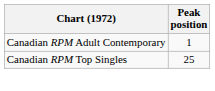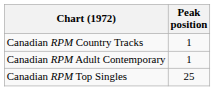 <table class="wikitable">
 <tr>
 <th align="left">Chart (1972)</th>
 <th align="center">Peak<br>position</th>
+</tr>
+<tr>
+<td align="left">Canadian <em>RPM</em> Country Tracks</td>
+<td align="center">1</td>
 </tr>
 <tr>
 <td align="left">Canadian <em>RPM</em> Adult Contemporary</td>
 <td align="center">1</td>
 </tr>
 <tr>
 <td align="left">Canadian <em>RPM</em> Top Singles</td>
 <td align="center">25</td>
 </tr>
 </table>
